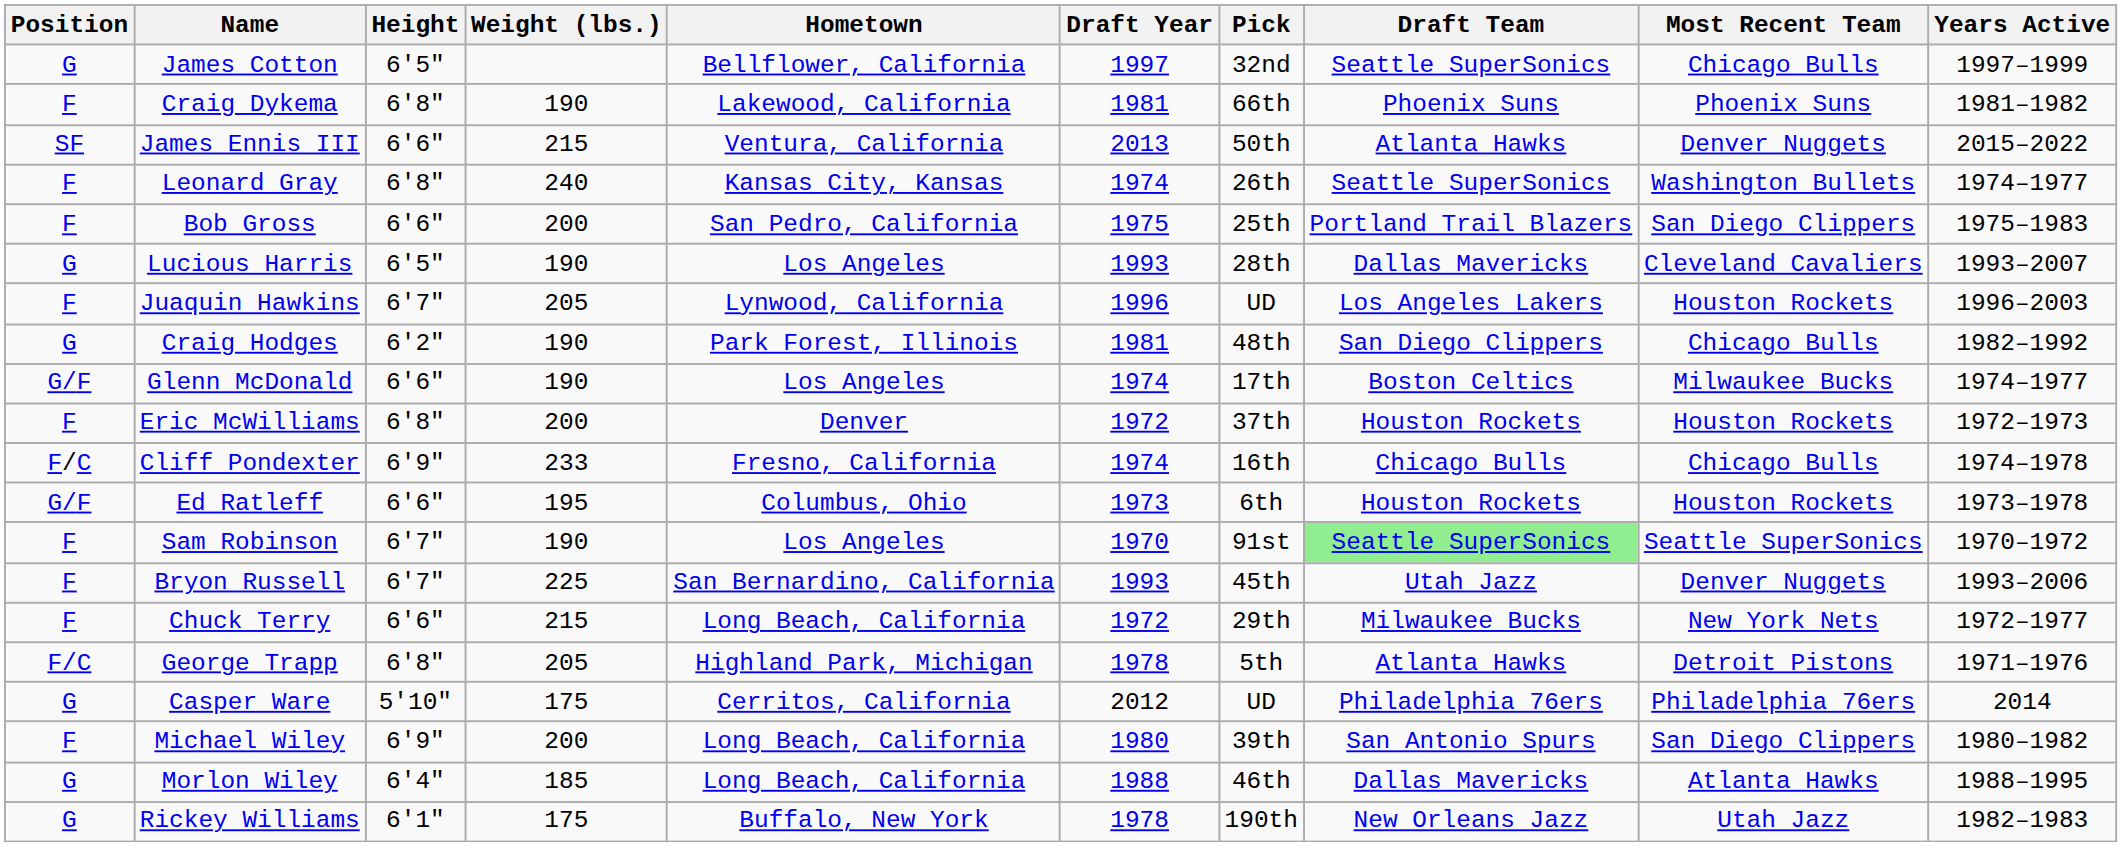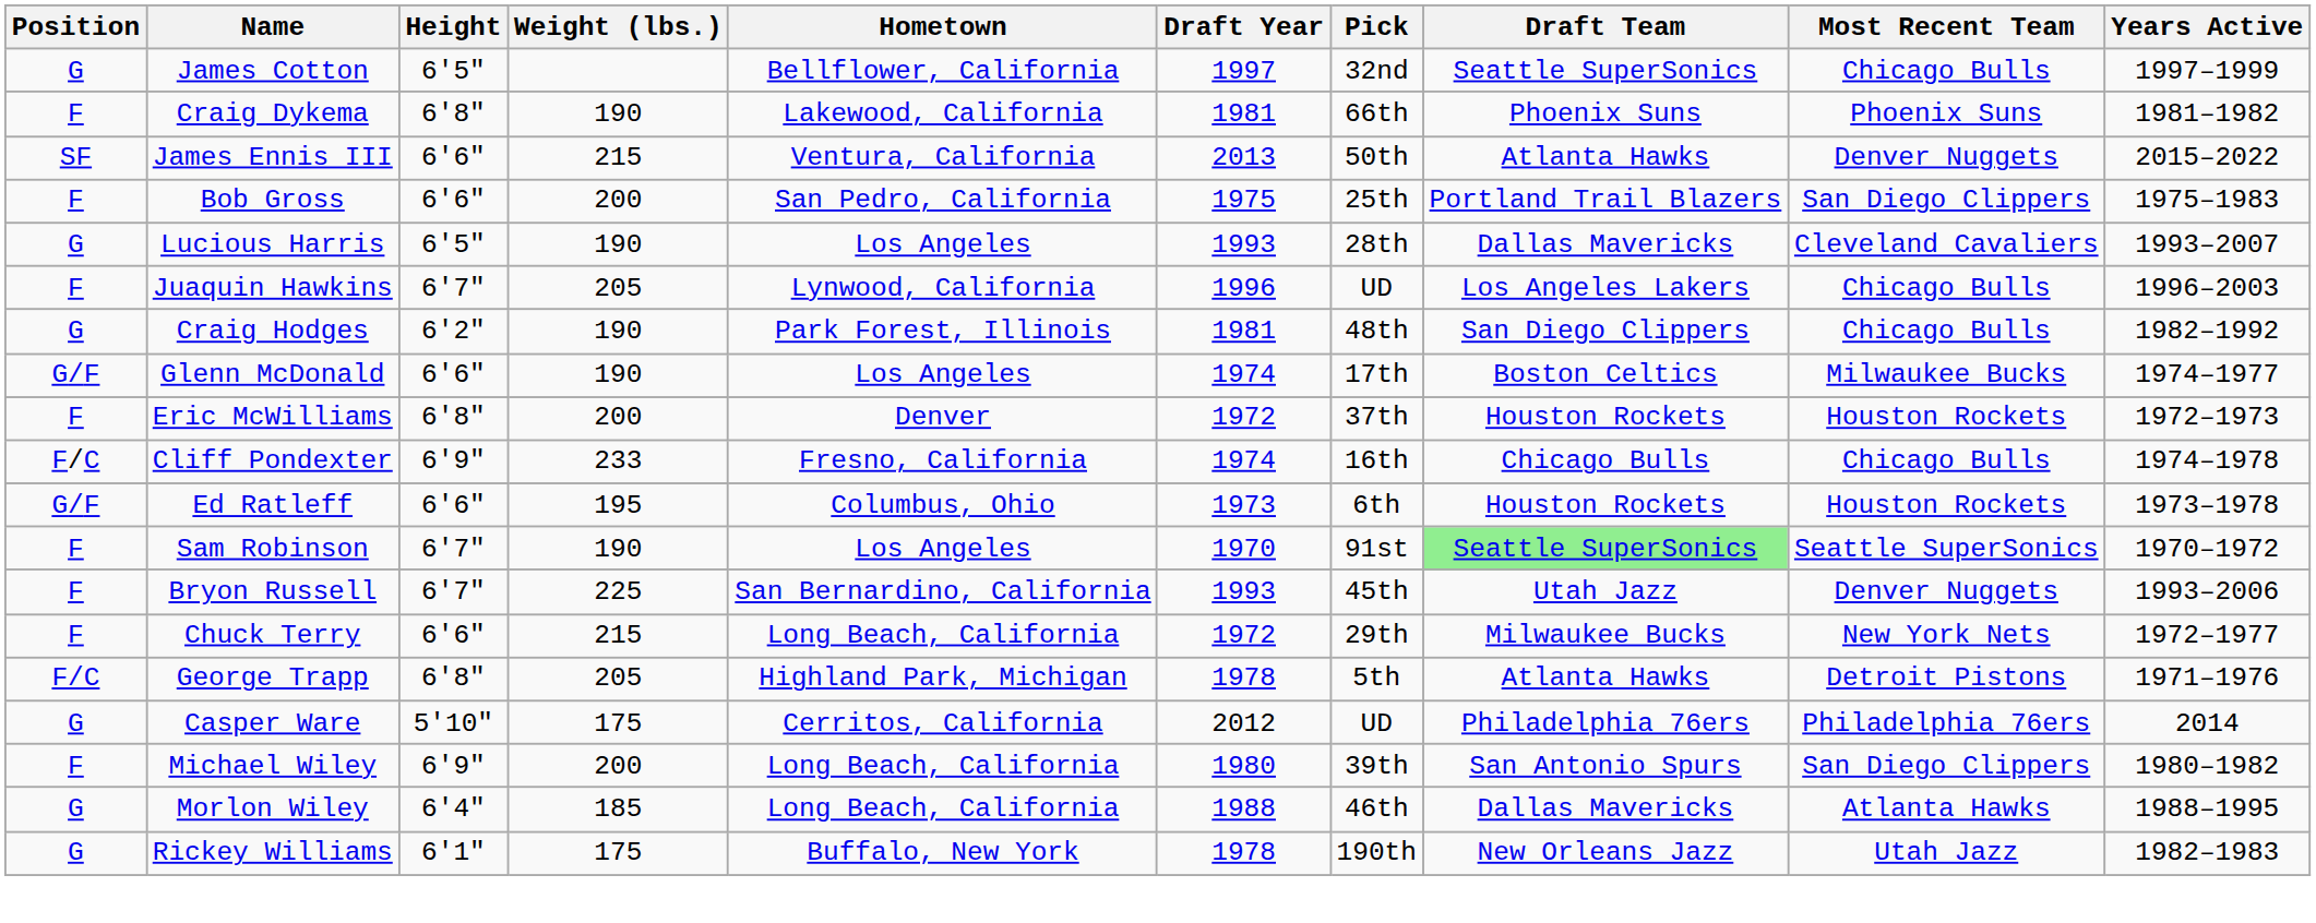 <table class="wikitable sortable" style="text-align:center">
 <tr>
 <th>Position</th>
 <th>Name</th>
 <th>Height</th>
 <th>Weight (lbs.)</th>
 <th>Hometown</th>
 <th>Draft Year</th>
 <th>Pick</th>
 <th>Draft Team</th>
 <th>Most Recent Team</th>
 <th>Years Active</th>
 </tr>
 <tr>
 <td><a href='#'>G</a></td>
 <td><a href='#'>James Cotton</a></td>
 <td>6'5"</td>
 <td></td>
 <td><a href='#'>Bellflower, California</a></td>
 <td><a href='#'>1997</a></td>
 <td>32nd</td>
 <td><a href='#'>Seattle SuperSonics</a></td>
 <td><a href='#'>Chicago Bulls</a></td>
 <td>1997–1999</td>
 </tr>
 <tr>
 <td><a href='#'>F</a></td>
 <td><a href='#'>Craig Dykema</a></td>
 <td>6'8"</td>
 <td>190</td>
 <td><a href='#'>Lakewood, California</a></td>
 <td><a href='#'>1981</a></td>
 <td>66th</td>
 <td><a href='#'>Phoenix Suns</a></td>
 <td><a href='#'>Phoenix Suns</a></td>
 <td>1981–1982</td>
 </tr>
 <tr>
 <td><a href='#'>SF</a></td>
 <td><a href='#'>James Ennis III</a></td>
 <td>6'6"</td>
 <td>215</td>
 <td><a href='#'>Ventura, California</a></td>
 <td><a href='#'>2013</a></td>
 <td>50th</td>
 <td><a href='#'>Atlanta Hawks</a></td>
 <td><a href='#'>Denver Nuggets</a></td>
 <td>2015–2022</td>
 </tr>
 <tr>
 <td><a href='#'>F</a></td>
-<td><a href='#'>Leonard Gray</a></td>
-<td>6'8"</td>
-<td>240</td>
-<td><a href='#'>Kansas City, Kansas</a></td>
-<td><a href='#'>1974</a></td>
-<td>26th</td>
-<td><a href='#'>Seattle SuperSonics</a></td>
-<td><a href='#'>Washington Bullets</a></td>
-<td>1974–1977</td>
-</tr>
-<tr>
-<td><a href='#'>F</a></td>
 <td><a href='#'>Bob Gross</a></td>
 <td>6'6"</td>
 <td>200</td>
 <td><a href='#'>San Pedro, California</a></td>
 <td><a href='#'>1975</a></td>
 <td>25th</td>
 <td><a href='#'>Portland Trail Blazers</a></td>
 <td><a href='#'>San Diego Clippers</a></td>
 <td>1975–1983</td>
 </tr>
 <tr>
 <td><a href='#'>G</a></td>
 <td><a href='#'>Lucious Harris</a></td>
 <td>6'5"</td>
 <td>190</td>
 <td><a href='#'>Los Angeles</a></td>
 <td><a href='#'>1993</a></td>
 <td>28th</td>
 <td><a href='#'>Dallas Mavericks</a></td>
 <td><a href='#'>Cleveland Cavaliers</a></td>
 <td>1993–2007</td>
 </tr>
 <tr>
 <td><a href='#'>F</a></td>
 <td><a href='#'>Juaquin Hawkins</a></td>
 <td>6'7"</td>
 <td>205</td>
 <td><a href='#'>Lynwood, California</a></td>
 <td><a href='#'>1996</a></td>
 <td>UD</td>
 <td><a href='#'>Los Angeles Lakers</a></td>
-<td><a href='#'>Houston Rockets</a></td>
+<td><a href='#'>Chicago Bulls</a></td>
 <td>1996–2003</td>
 </tr>
 <tr>
 <td><a href='#'>G</a></td>
 <td><a href='#'>Craig Hodges</a></td>
 <td>6'2"</td>
 <td>190</td>
 <td><a href='#'>Park Forest, Illinois</a></td>
 <td><a href='#'>1981</a></td>
 <td>48th</td>
 <td><a href='#'>San Diego Clippers</a></td>
 <td><a href='#'>Chicago Bulls</a></td>
 <td>1982–1992</td>
 </tr>
 <tr>
 <td><a href='#'>G</a><a href='#'>/</a><a href='#'>F</a></td>
 <td><a href='#'>Glenn McDonald</a></td>
 <td>6'6"</td>
 <td>190</td>
 <td><a href='#'>Los Angeles</a></td>
 <td><a href='#'>1974</a></td>
 <td>17th</td>
 <td><a href='#'>Boston Celtics</a></td>
 <td><a href='#'>Milwaukee Bucks</a></td>
 <td>1974–1977</td>
 </tr>
 <tr>
 <td><a href='#'>F</a></td>
 <td><a href='#'>Eric McWilliams</a></td>
 <td>6'8"</td>
 <td>200</td>
 <td><a href='#'>Denver</a></td>
 <td><a href='#'>1972</a></td>
 <td>37th</td>
 <td><a href='#'>Houston Rockets</a></td>
 <td><a href='#'>Houston Rockets</a></td>
 <td>1972–1973</td>
 </tr>
 <tr>
 <td><a href='#'>F</a>/<a href='#'>C</a></td>
 <td><a href='#'>Cliff Pondexter</a></td>
 <td>6'9"</td>
 <td>233</td>
 <td><a href='#'>Fresno, California</a></td>
 <td><a href='#'>1974</a></td>
 <td>16th</td>
 <td><a href='#'>Chicago Bulls</a></td>
 <td><a href='#'>Chicago Bulls</a></td>
 <td>1974–1978</td>
 </tr>
 <tr>
 <td><a href='#'>G</a><a href='#'>/</a><a href='#'>F</a></td>
 <td><a href='#'>Ed Ratleff</a></td>
 <td>6'6"</td>
 <td>195</td>
 <td><a href='#'>Columbus, Ohio</a></td>
 <td><a href='#'>1973</a></td>
 <td>6th</td>
 <td><a href='#'>Houston Rockets</a></td>
 <td><a href='#'>Houston Rockets</a></td>
 <td>1973–1978</td>
 </tr>
 <tr>
 <td><a href='#'>F</a></td>
 <td><a href='#'>Sam Robinson</a></td>
 <td>6'7"</td>
 <td>190</td>
 <td><a href='#'>Los Angeles</a></td>
 <td><a href='#'>1970</a></td>
 <td>91st</td>
 <td style="background: lightgreen;"><a href='#'>Seattle SuperSonics</a></td>
 <td><a href='#'>Seattle SuperSonics</a></td>
 <td>1970–1972</td>
 </tr>
 <tr>
 <td><a href='#'>F</a></td>
 <td><a href='#'>Bryon Russell</a></td>
 <td>6'7"</td>
 <td>225</td>
 <td><a href='#'>San Bernardino, California</a></td>
 <td><a href='#'>1993</a></td>
 <td>45th</td>
 <td><a href='#'>Utah Jazz</a></td>
 <td><a href='#'>Denver Nuggets</a></td>
 <td>1993–2006</td>
 </tr>
 <tr>
 <td><a href='#'>F</a></td>
 <td><a href='#'>Chuck Terry</a></td>
 <td>6'6"</td>
 <td>215</td>
 <td><a href='#'>Long Beach, California</a></td>
 <td><a href='#'>1972</a></td>
 <td>29th</td>
 <td><a href='#'>Milwaukee Bucks</a></td>
 <td><a href='#'>New York Nets</a></td>
 <td>1972–1977</td>
 </tr>
 <tr>
 <td><a href='#'>F/C</a></td>
 <td><a href='#'>George Trapp</a></td>
 <td>6'8"</td>
 <td>205</td>
 <td><a href='#'>Highland Park, Michigan</a></td>
 <td><a href='#'>1978</a></td>
 <td>5th</td>
 <td><a href='#'>Atlanta Hawks</a></td>
 <td><a href='#'>Detroit Pistons</a></td>
 <td>1971–1976</td>
 </tr>
 <tr>
 <td><a href='#'>G</a></td>
 <td><a href='#'>Casper Ware</a></td>
 <td>5'10"</td>
 <td>175</td>
 <td><a href='#'>Cerritos, California</a></td>
 <td>2012</td>
 <td>UD</td>
 <td><a href='#'>Philadelphia 76ers</a></td>
 <td><a href='#'>Philadelphia 76ers</a></td>
 <td>2014</td>
 </tr>
 <tr>
 <td><a href='#'>F</a></td>
 <td><a href='#'>Michael Wiley</a></td>
 <td>6'9"</td>
 <td>200</td>
 <td><a href='#'>Long Beach, California</a></td>
 <td><a href='#'>1980</a></td>
 <td>39th</td>
 <td><a href='#'>San Antonio Spurs</a></td>
 <td><a href='#'>San Diego Clippers</a></td>
 <td>1980–1982</td>
 </tr>
 <tr>
 <td><a href='#'>G</a></td>
 <td><a href='#'>Morlon Wiley</a></td>
 <td>6'4"</td>
 <td>185</td>
 <td><a href='#'>Long Beach, California</a></td>
 <td><a href='#'>1988</a></td>
 <td>46th</td>
 <td><a href='#'>Dallas Mavericks</a></td>
 <td><a href='#'>Atlanta Hawks</a></td>
 <td>1988–1995</td>
 </tr>
 <tr>
 <td><a href='#'>G</a></td>
 <td><a href='#'>Rickey Williams</a></td>
 <td>6'1"</td>
 <td>175</td>
 <td><a href='#'>Buffalo, New York</a></td>
 <td><a href='#'>1978</a></td>
 <td>190th</td>
 <td><a href='#'>New Orleans Jazz</a></td>
 <td><a href='#'>Utah Jazz</a></td>
 <td>1982–1983</td>
 </tr>
 </table>
